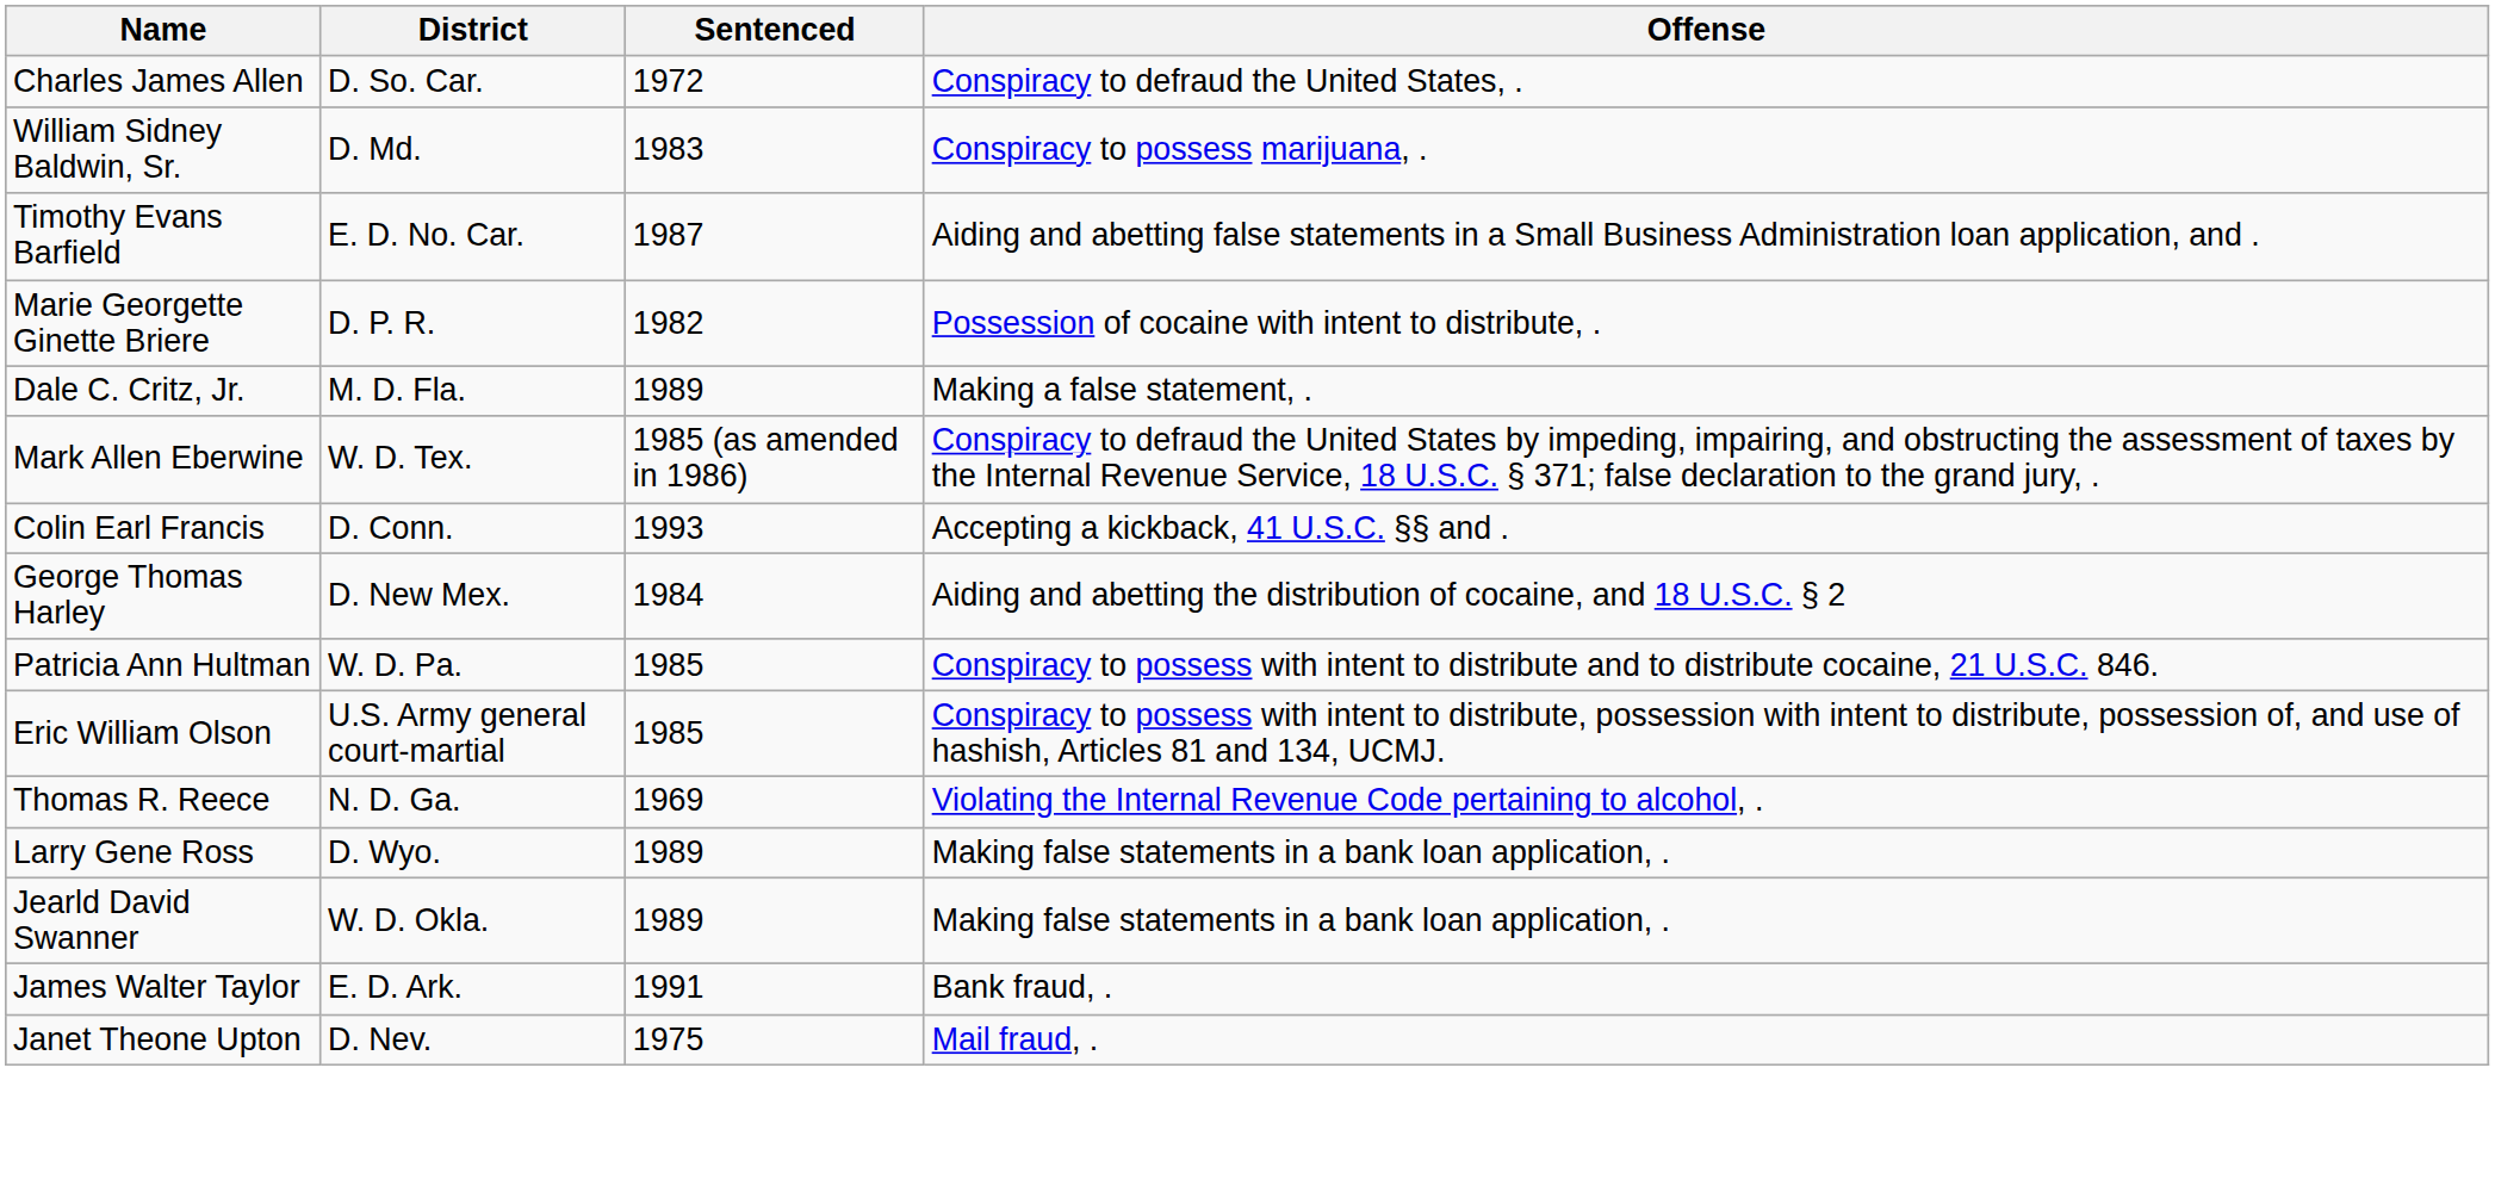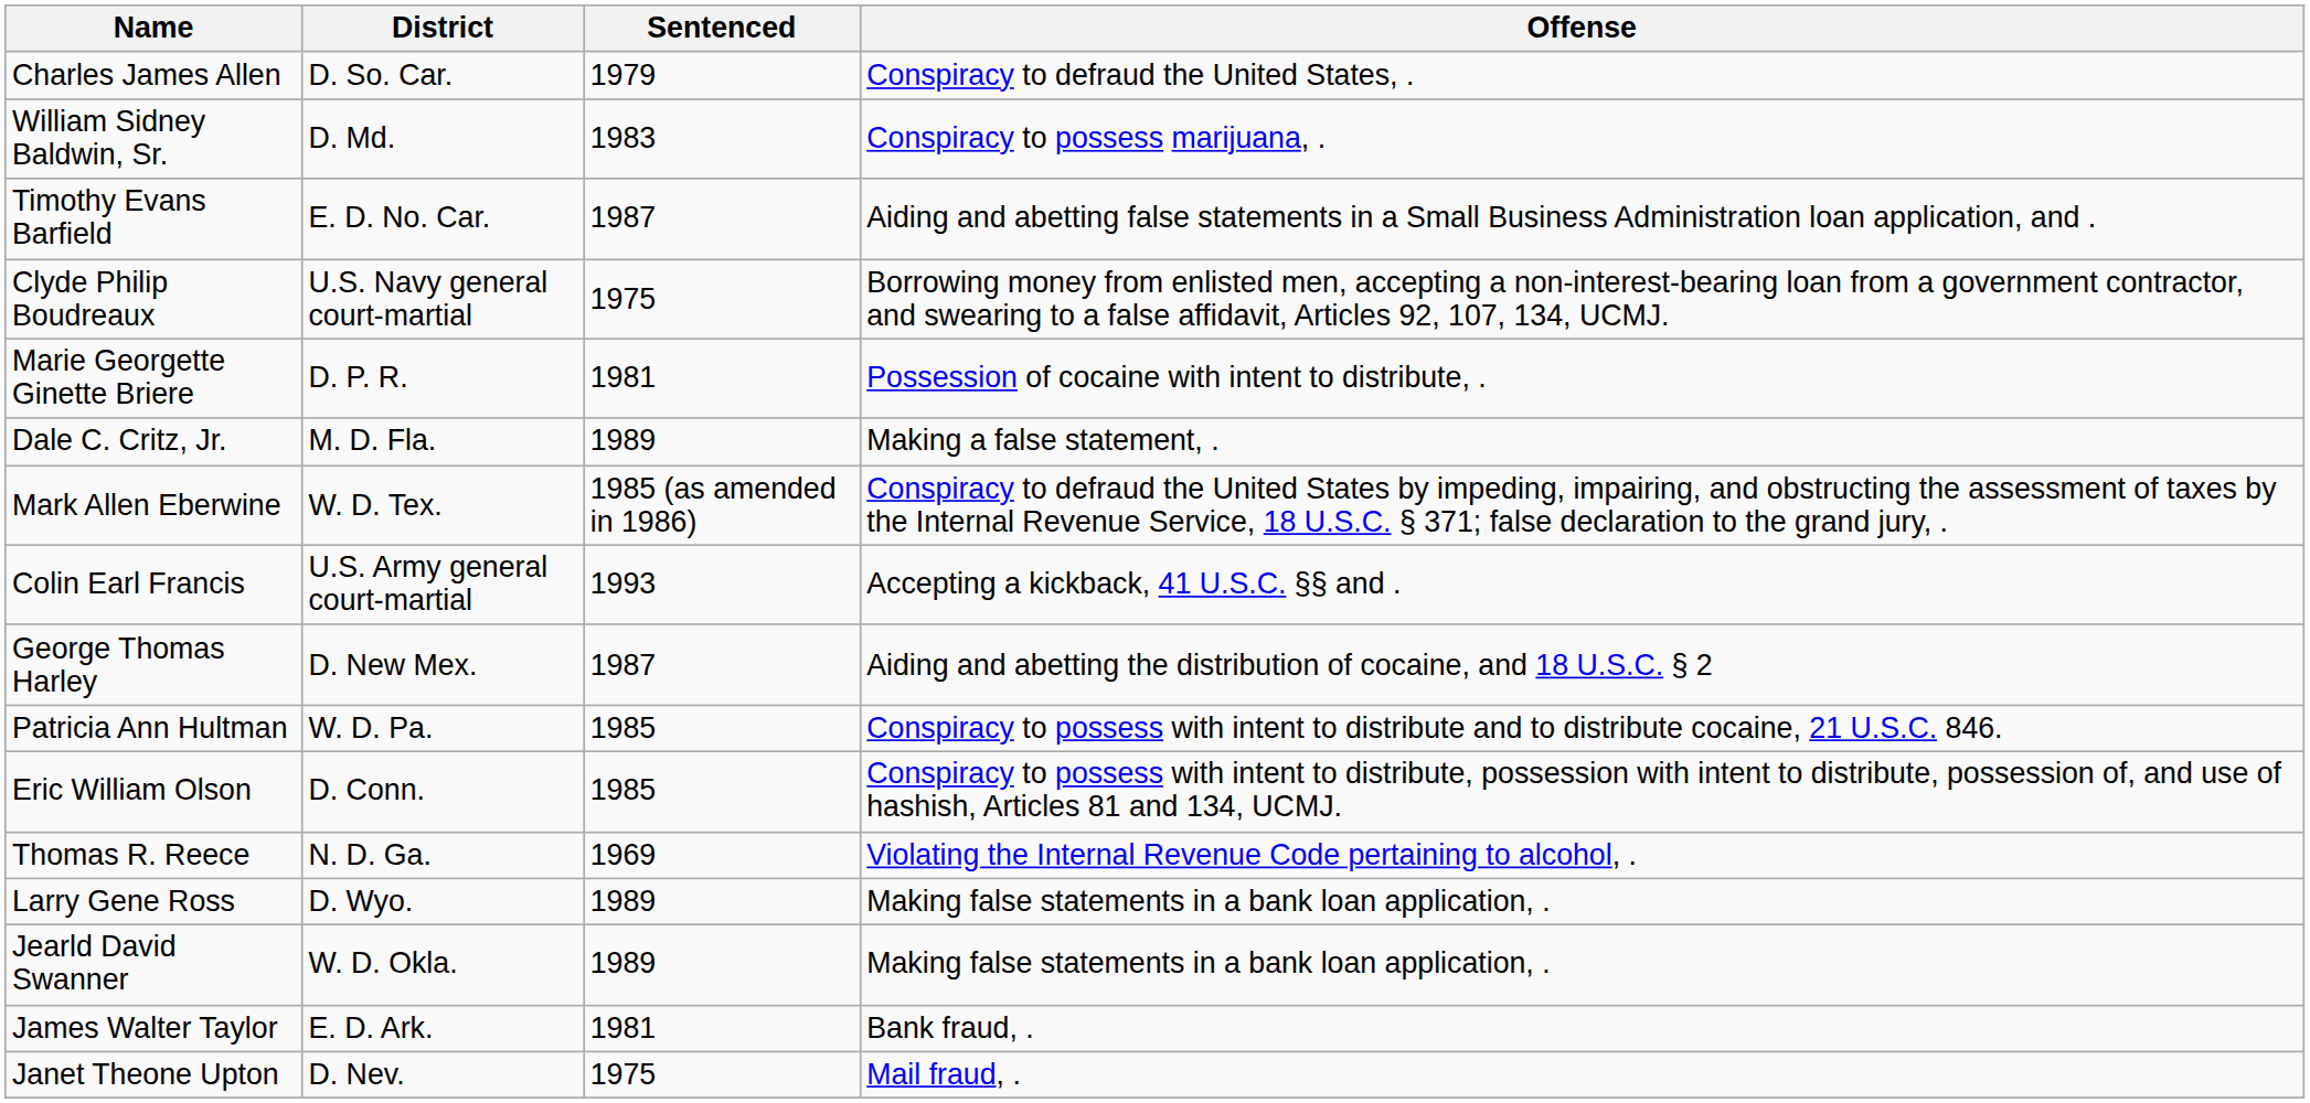 <table class="wikitable">
 <tr>
 <th>Name</th>
 <th>District</th>
 <th>Sentenced</th>
 <th>Offense</th>
 </tr>
 <tr>
 <td>Charles James Allen</td>
 <td>D. So. Car.</td>
-<td>1972</td>
+<td>1979</td>
 <td><a href='#'>Conspiracy</a> to defraud the United States, .</td>
 </tr>
 <tr>
 <td>William Sidney Baldwin, Sr.</td>
 <td>D. Md.</td>
 <td>1983</td>
 <td><a href='#'>Conspiracy</a> to <a href='#'>possess</a> <a href='#'>marijuana</a>, .</td>
 </tr>
 <tr>
 <td>Timothy Evans Barfield</td>
 <td>E. D. No. Car.</td>
 <td>1987</td>
 <td>Aiding and abetting false statements in a Small Business Administration loan application,  and .</td>
 </tr>
 <tr>
+<td>Clyde Philip Boudreaux</td>
+<td>U.S. Navy general court-martial</td>
+<td>1975</td>
+<td>Borrowing money from enlisted men, accepting a non-interest-bearing loan from a government contractor, and swearing to a false affidavit, Articles 92, 107, 134, UCMJ.</td>
+</tr>
+<tr>
 <td>Marie Georgette Ginette Briere</td>
 <td>D. P. R.</td>
-<td>1982</td>
+<td>1981</td>
 <td><a href='#'>Possession</a> of cocaine with intent to distribute, .</td>
 </tr>
 <tr>
 <td>Dale C. Critz, Jr.</td>
 <td>M. D. Fla.</td>
 <td>1989</td>
 <td>Making a false statement, .</td>
 </tr>
 <tr>
 <td>Mark Allen Eberwine</td>
 <td>W. D. Tex.</td>
 <td>1985 (as amended in 1986)</td>
 <td><a href='#'>Conspiracy</a> to defraud the United States by impeding, impairing, and obstructing the assessment of taxes by the Internal Revenue Service, <a href='#'>18 U.S.C.</a> § 371; false declaration to the grand jury, .</td>
 </tr>
 <tr>
 <td>Colin Earl Francis</td>
-<td>D. Conn.</td>
+<td>U.S. Army general court-martial</td>
 <td>1993</td>
 <td>Accepting a kickback, <a href='#'>41 U.S.C.</a> §§  and .</td>
 </tr>
 <tr>
 <td>George Thomas Harley</td>
 <td>D. New Mex.</td>
-<td>1984</td>
+<td>1987</td>
 <td>Aiding and abetting the distribution of cocaine,  and <a href='#'>18 U.S.C.</a> § 2</td>
 </tr>
 <tr>
 <td>Patricia Ann Hultman</td>
 <td>W. D. Pa.</td>
 <td>1985</td>
 <td><a href='#'>Conspiracy</a> to <a href='#'>possess</a> with intent to distribute and to distribute cocaine, <a href='#'>21 U.S.C.</a> 846.</td>
 </tr>
 <tr>
 <td>Eric William Olson</td>
-<td>U.S. Army general court-martial</td>
+<td>D. Conn.</td>
 <td>1985</td>
 <td><a href='#'>Conspiracy</a> to <a href='#'>possess</a> with intent to distribute, possession with intent to distribute, possession of, and use of hashish, Articles 81 and 134, UCMJ.</td>
 </tr>
 <tr>
 <td>Thomas R. Reece</td>
 <td>N. D. Ga.</td>
 <td>1969</td>
 <td><a href='#'>Violating the Internal Revenue Code pertaining to alcohol</a>, .</td>
 </tr>
 <tr>
 <td>Larry Gene Ross</td>
 <td>D. Wyo.</td>
 <td>1989</td>
 <td>Making false statements in a bank loan application, .</td>
 </tr>
 <tr>
 <td>Jearld David Swanner</td>
 <td>W. D. Okla.</td>
 <td>1989</td>
 <td>Making false statements in a bank loan application, .</td>
 </tr>
 <tr>
 <td>James Walter Taylor</td>
 <td>E. D. Ark.</td>
-<td>1991</td>
+<td>1981</td>
 <td>Bank fraud, .</td>
 </tr>
 <tr>
 <td>Janet Theone Upton</td>
 <td>D. Nev.</td>
 <td>1975</td>
 <td><a href='#'>Mail fraud</a>, .</td>
 </tr>
 </table>
